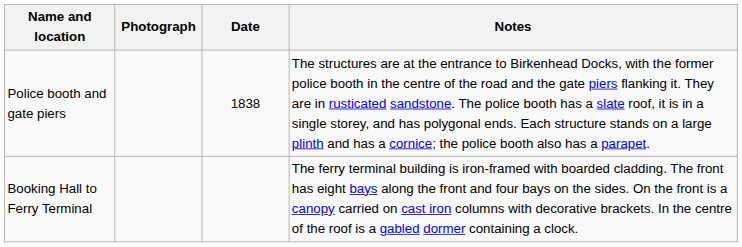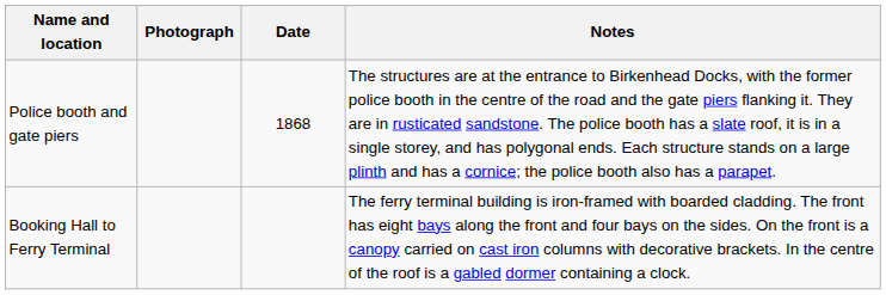 <table class="wikitable sortable plainrowheaders" style="width:100%;border:0px;text-align:left;line-height:150%;">
 <tr>
 <th scope="col"  style="width:150px">Name and location</th>
 <th scope="col"  style="width:100px" class="unsortable">Photograph</th>
 <th scope="col"  style="width:120px">Date</th>
 <th scope="col"  style="width:700px" class="unsortable">Notes</th>
 </tr>
 <tr>
 <td>Police booth and gate piers<br><small></small></td>
 <td></td>
-<td align="center">1838</td>
+<td align="center">1868</td>
 <td>The structures are at the entrance to Birkenhead Docks, with the former police booth in the centre of the road and the gate <a href='#'>piers</a> flanking it.  They are in <a href='#'>rusticated</a> <a href='#'>sandstone</a>.  The police booth has a <a href='#'>slate</a> roof, it is in a single storey, and has polygonal ends.  Each structure stands on a large <a href='#'>plinth</a> and has a <a href='#'>cornice</a>; the police booth also has a <a href='#'>parapet</a>.</td>
 </tr>
 <tr>
 <td>Booking Hall to Ferry Terminal<br><small></small></td>
 <td></td>
 <td align="center"></td>
 <td>The ferry terminal building is iron-framed with boarded cladding.  The front has eight <a href='#'>bays</a> along the front and four bays on the sides.  On the front is a <a href='#'>canopy</a> carried on <a href='#'>cast iron</a> columns with decorative brackets.  In the centre of the roof is a <a href='#'>gabled</a> <a href='#'>dormer</a> containing a clock.</td>
 </tr>
 <tr>
 </tr>
 </table>
